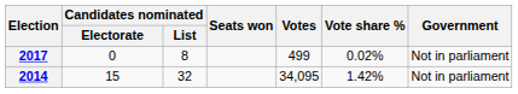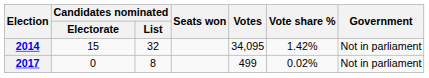 <table class="wikitable">
 <tr>
 <th rowspan="2">Election</th>
 <th colspan="2">Candidates nominated</th>
 <th rowspan="2">Seats won</th>
 <th rowspan="2">Votes</th>
 <th rowspan="2">Vote share %</th>
 <th rowspan="2">Government</th>
 </tr>
 <tr align="center">
 <th>Electorate</th>
 <th>List</th>
 </tr>
 <tr align="center">
+<th><a href='#'>2014</a></th>
+<td>15</td>
+<td>32</td>
+<td></td>
+<td>34,095</td>
+<td>1.42%</td>
+<td>Not in parliament</td>
+</tr>
+<tr align="center">
 <th><a href='#'>2017</a></th>
 <td>0</td>
 <td>8</td>
 <td></td>
 <td>499</td>
 <td>0.02%</td>
 <td>Not in parliament</td>
 </tr>
-<tr align="center">
-<th><a href='#'>2014</a></th>
-<td>15</td>
-<td>32</td>
-<td></td>
-<td>34,095</td>
-<td>1.42%</td>
-<td>Not in parliament</td>
-</tr>
 </table>
